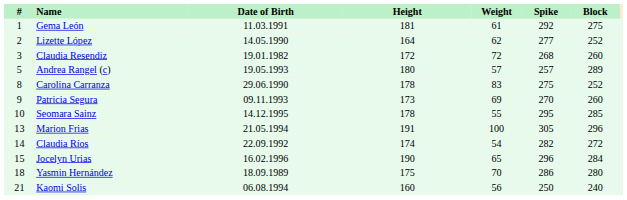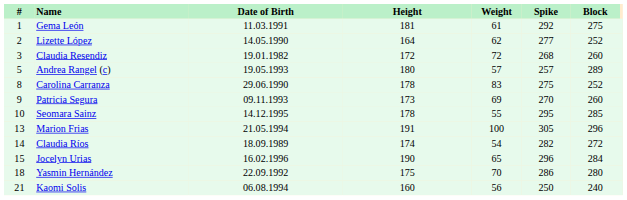 <table border=0 cellpadding=2 cellspacing=0  |- bgcolor=#FFECCE style="text-align:center; font-size:90%;" width=100%>
 <tr bgcolor=#BBF0C9>
 <th width=5%>#</th>
 <th width=25% align=left>Name</th>
 <th width=25%>Date of Birth</th>
 <th width=21%>Height</th>
 <th width=8%>Weight</th>
 <th width=8%>Spike</th>
 <th width=8%>Block</th>
 </tr>
 <tr bgcolor=#E7FAEC>
 <td>1</td>
 <td align=left><a href='#'>Gema León</a></td>
 <td>11.03.1991</td>
 <td>181</td>
 <td>61</td>
 <td>292</td>
 <td>275</td>
 <td></td>
 </tr>
 <tr bgcolor=#E7FAEC>
 <td>2</td>
 <td align=left><a href='#'>Lizette López</a></td>
 <td>14.05.1990</td>
 <td>164</td>
 <td>62</td>
 <td>277</td>
 <td>252</td>
 <td></td>
 </tr>
 <tr bgcolor=#E7FAEC>
 <td>3</td>
 <td align=left><a href='#'>Claudia Resendiz</a></td>
 <td>19.01.1982</td>
 <td>172</td>
 <td>72</td>
 <td>268</td>
 <td>260</td>
 <td></td>
 </tr>
 <tr bgcolor=#E7FAEC>
 <td>5</td>
 <td align=left><a href='#'>Andrea Rangel</a> (<a href='#'>c</a>)</td>
 <td>19.05.1993</td>
 <td>180</td>
 <td>57</td>
 <td>257</td>
 <td>289</td>
 <td></td>
 </tr>
 <tr bgcolor=#E7FAEC>
 <td>8</td>
 <td align=left><a href='#'>Carolina Carranza</a></td>
 <td>29.06.1990</td>
 <td>178</td>
 <td>83</td>
 <td>275</td>
 <td>252</td>
 <td></td>
 </tr>
 <tr bgcolor=#E7FAEC>
 <td>9</td>
 <td align=left><a href='#'>Patricia Segura</a></td>
 <td>09.11.1993</td>
 <td>173</td>
 <td>69</td>
 <td>270</td>
 <td>260</td>
 <td></td>
 </tr>
 <tr bgcolor=#E7FAEC>
 <td>10</td>
 <td align=left><a href='#'>Seomara Sainz</a></td>
 <td>14.12.1995</td>
 <td>178</td>
 <td>55</td>
 <td>295</td>
 <td>285</td>
 <td></td>
 </tr>
 <tr bgcolor=#E7FAEC>
 <td>13</td>
 <td align=left><a href='#'>Marion Frias</a></td>
 <td>21.05.1994</td>
 <td>191</td>
 <td>100</td>
 <td>305</td>
 <td>296</td>
 <td></td>
 </tr>
 <tr bgcolor=#E7FAEC>
 <td>14</td>
 <td align=left><a href='#'>Claudia Ríos</a></td>
-<td>22.09.1992</td>
+<td>18.09.1989</td>
 <td>174</td>
 <td>54</td>
 <td>282</td>
 <td>272</td>
 <td></td>
 </tr>
 <tr bgcolor=#E7FAEC>
 <td>15</td>
 <td align=left><a href='#'>Jocelyn Urias</a></td>
 <td>16.02.1996</td>
 <td>190</td>
 <td>65</td>
 <td>296</td>
 <td>284</td>
 <td></td>
 </tr>
 <tr bgcolor=#E7FAEC>
 <td>18</td>
 <td align=left><a href='#'>Yasmin Hernández</a></td>
-<td>18.09.1989</td>
+<td>22.09.1992</td>
 <td>175</td>
 <td>70</td>
 <td>286</td>
 <td>280</td>
 <td></td>
 </tr>
 <tr bgcolor=#E7FAEC>
 <td>21</td>
 <td align=left><a href='#'>Kaomi Solis</a></td>
 <td>06.08.1994</td>
 <td>160</td>
 <td>56</td>
 <td>250</td>
 <td>240</td>
 <td></td>
 </tr>
 </table>
